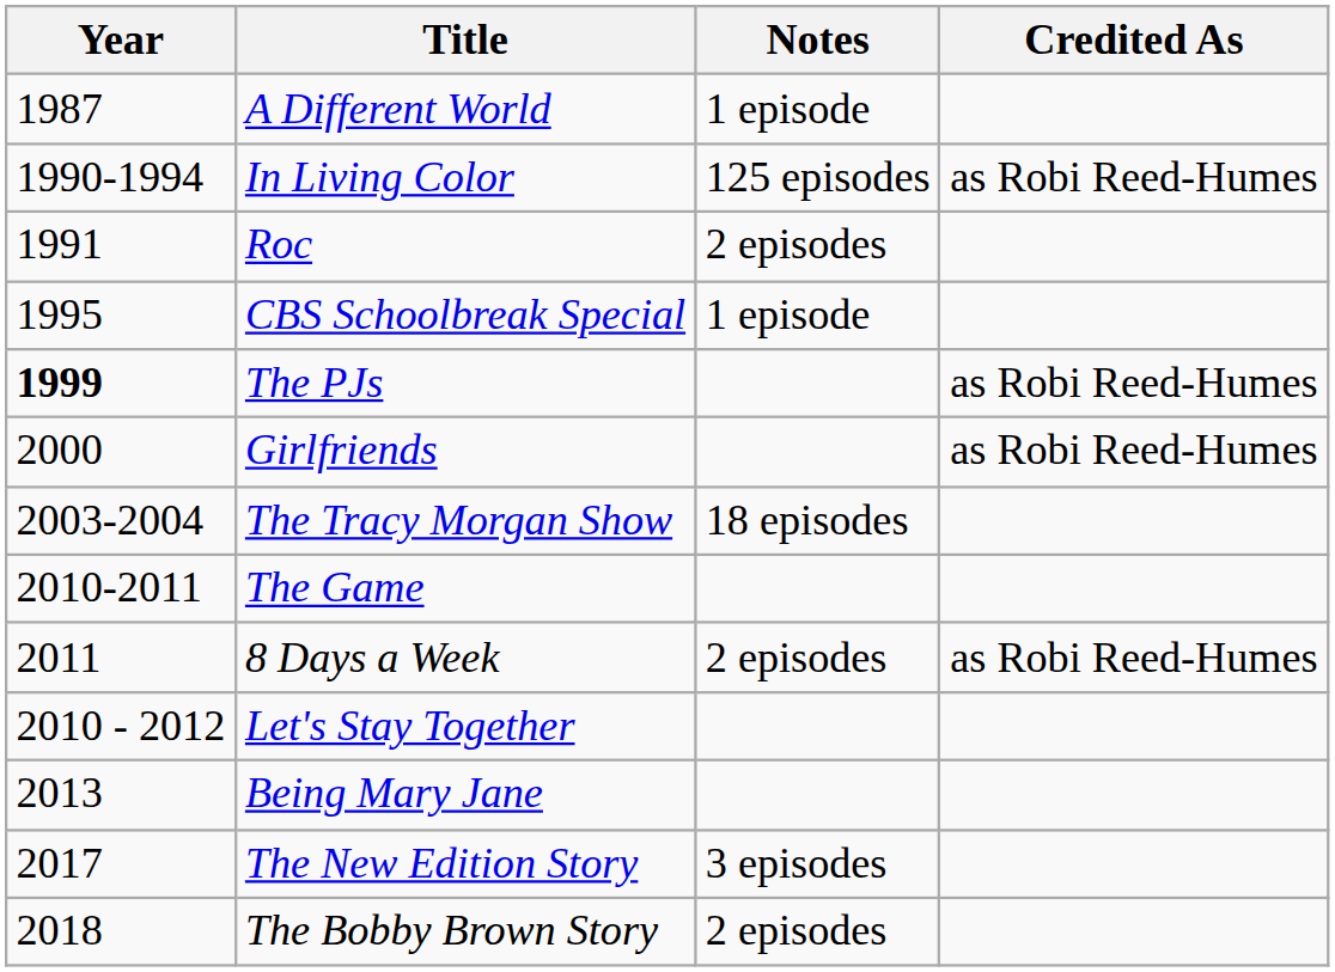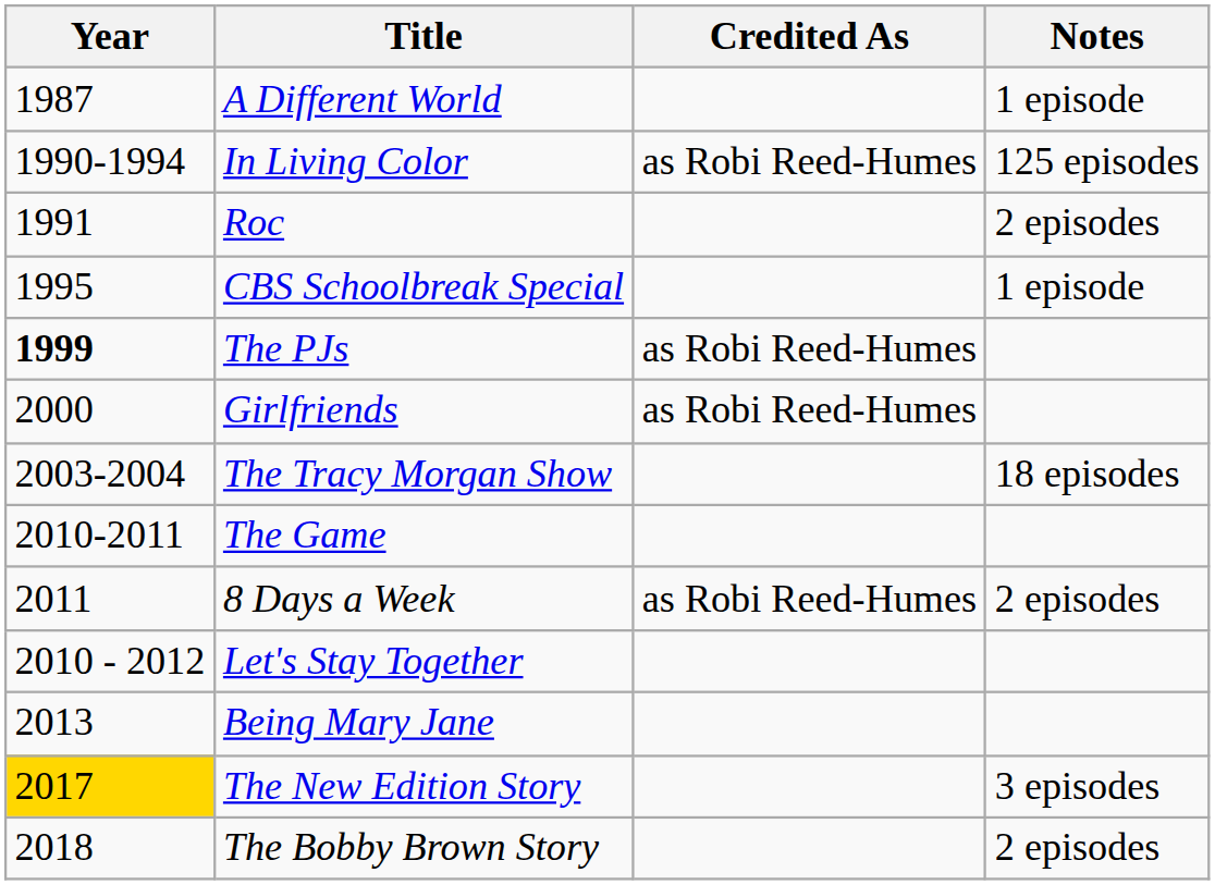 <table class="wikitable" border="1">
 <tr>
 <th>Year</th>
 <th>Title</th>
+<th>Credited As</th>
 <th>Notes</th>
-<th>Credited As</th>
 </tr>
 <tr>
 <td>1987</td>
 <td><em><a href='#'>A Different World</a></em></td>
+<td></td>
 <td>1 episode</td>
-<td></td>
 </tr>
 <tr>
 <td>1990-1994</td>
 <td><em><a href='#'>In Living Color</a></em></td>
+<td>as Robi Reed-Humes</td>
 <td>125 episodes</td>
-<td>as Robi Reed-Humes</td>
 </tr>
 <tr>
 <td>1991</td>
 <td><em><a href='#'>Roc</a></em></td>
+<td></td>
 <td>2 episodes</td>
-<td></td>
 </tr>
 <tr>
 <td>1995</td>
 <td><em><a href='#'>CBS Schoolbreak Special</a></em></td>
+<td></td>
 <td>1 episode</td>
-<td></td>
 </tr>
 <tr>
 <td><strong>1999</strong></td>
 <td><em><a href='#'>The PJs</a></em></td>
+<td>as Robi Reed-Humes</td>
 <td></td>
-<td>as Robi Reed-Humes</td>
 </tr>
 <tr>
 <td>2000</td>
 <td><em><a href='#'>Girlfriends</a></em></td>
+<td>as Robi Reed-Humes</td>
 <td></td>
-<td>as Robi Reed-Humes</td>
 </tr>
 <tr>
 <td>2003-2004</td>
 <td><em><a href='#'>The Tracy Morgan Show</a></em></td>
+<td></td>
 <td>18 episodes</td>
-<td></td>
 </tr>
 <tr>
 <td>2010-2011</td>
 <td><em><a href='#'>The Game</a></em></td>
 <td></td>
 <td></td>
 </tr>
 <tr>
 <td>2011</td>
 <td><em>8 Days a Week</em></td>
+<td>as Robi Reed-Humes</td>
 <td>2 episodes</td>
-<td>as Robi Reed-Humes</td>
 </tr>
 <tr>
 <td>2010 - 2012</td>
 <td><em><a href='#'>Let's Stay Together</a></em></td>
 <td></td>
 <td></td>
 </tr>
 <tr>
 <td>2013</td>
 <td><em><a href='#'>Being Mary Jane</a></em></td>
 <td></td>
 <td></td>
 </tr>
 <tr>
-<td>2017</td>
+<td style="background: gold;">2017</td>
 <td><em><a href='#'>The New Edition Story</a></em></td>
+<td></td>
 <td>3 episodes</td>
-<td></td>
 </tr>
 <tr>
 <td>2018</td>
 <td><em>The Bobby Brown Story</em></td>
+<td></td>
 <td>2 episodes</td>
-<td></td>
 </tr>
 </table>
